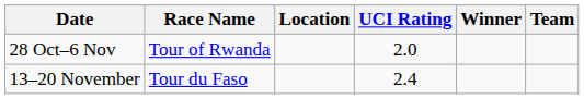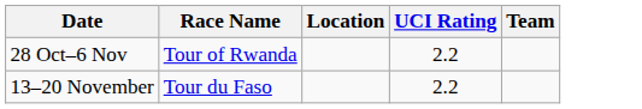 <table class="wikitable sortable">
 <tr>
 <th>Date</th>
 <th>Race Name</th>
 <th>Location</th>
 <th><a href='#'>UCI Rating</a></th>
-<th>Winner</th>
 <th>Team</th>
 </tr>
 <tr>
 <td>28 Oct–6 Nov</td>
 <td><a href='#'>Tour of Rwanda</a></td>
 <td></td>
-<td align=center>2.0</td>
-<td></td>
+<td align=center>2.2</td>
 <td></td>
 </tr>
 <tr>
 <td>13–20 November</td>
 <td><a href='#'>Tour du Faso</a></td>
 <td></td>
-<td align=center>2.4</td>
-<td></td>
+<td align=center>2.2</td>
 <td></td>
 </tr>
 </table>
